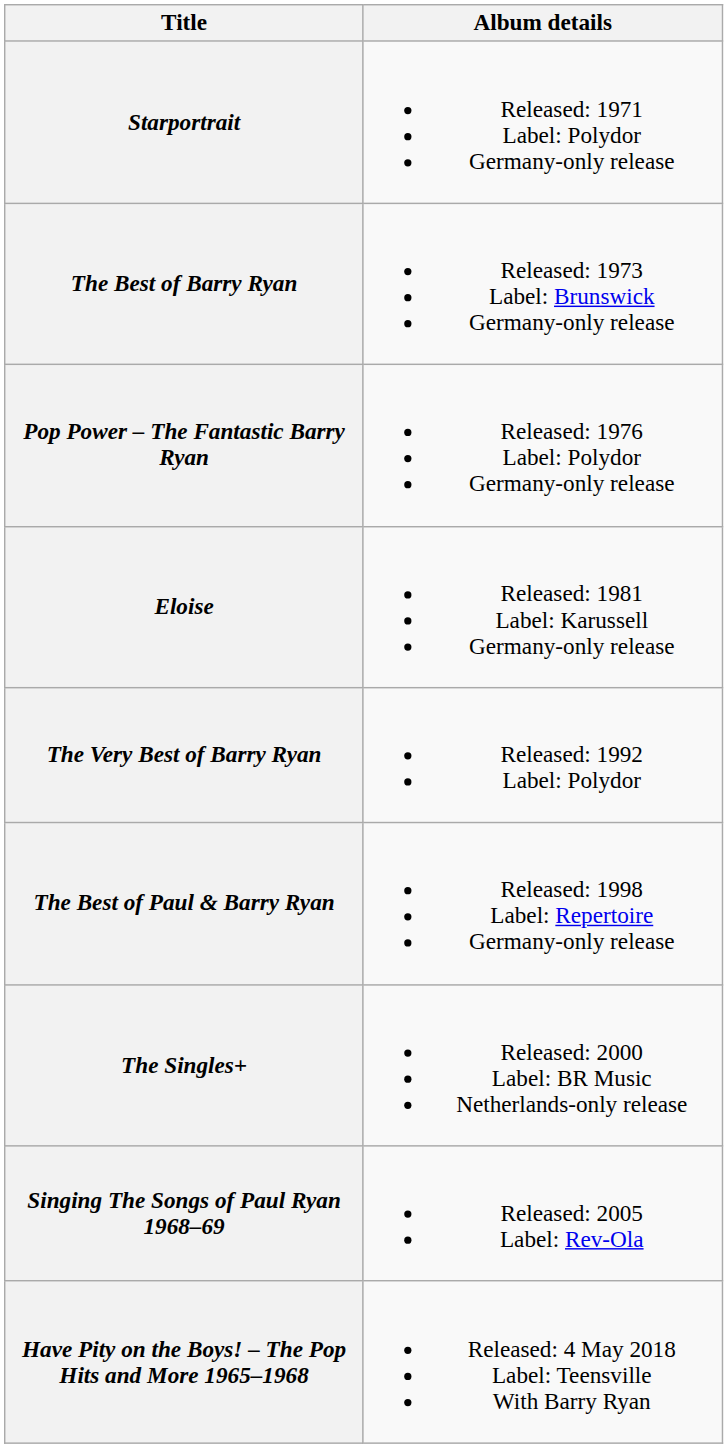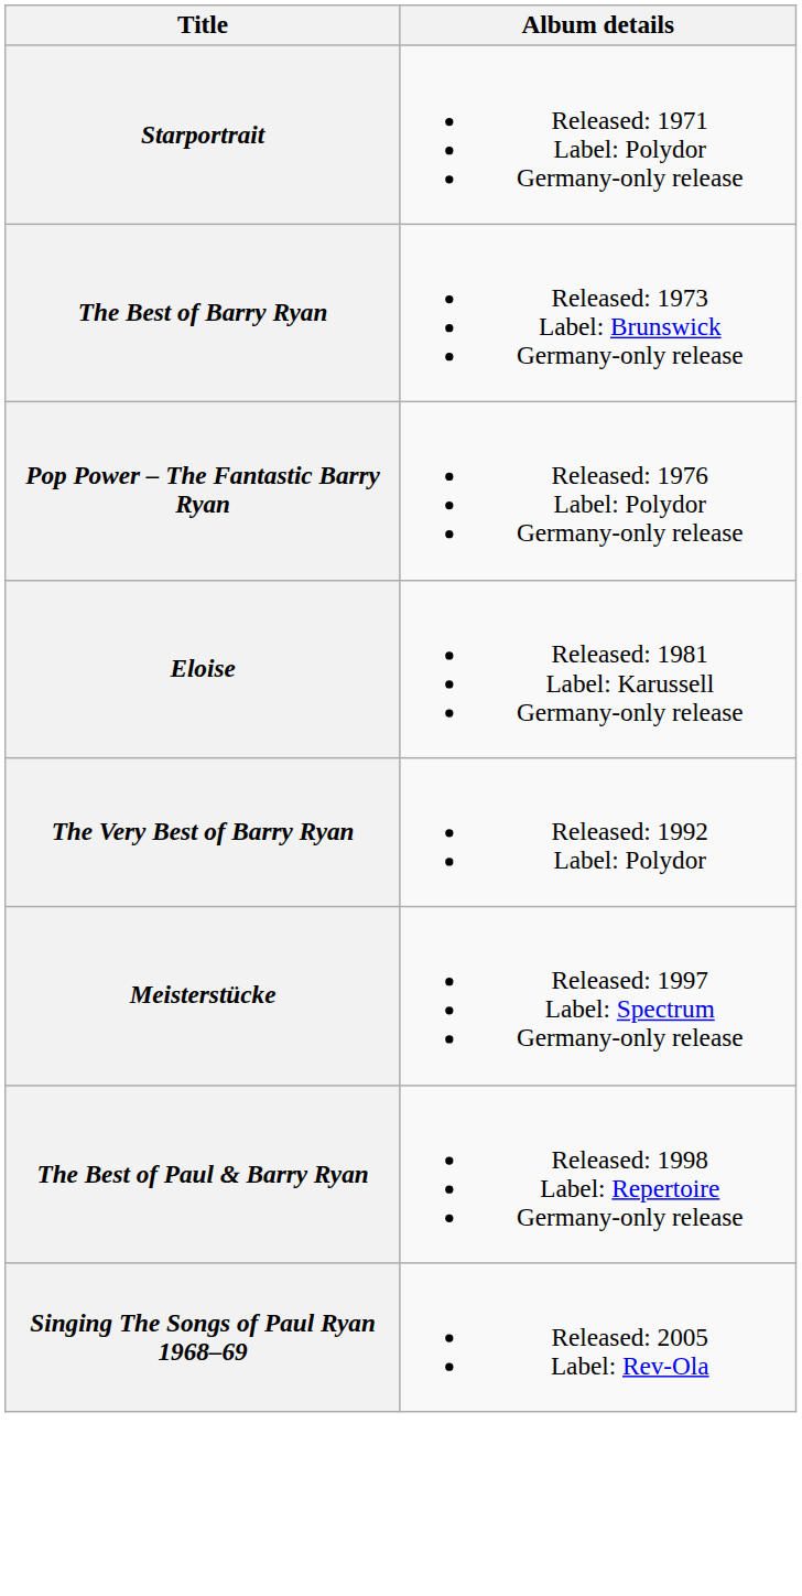 <table class="wikitable plainrowheaders" style="text-align:center;">
 <tr>
 <th scope="col" style="width:15em;">Title</th>
 <th scope="col" style="width:15em;">Album details</th>
 </tr>
 <tr>
 <th scope="row"><em>Starportrait</em></th>
 <td><br><ul><li>Released: 1971</li><li>Label: Polydor</li><li>Germany-only release</li></ul></td>
 </tr>
 <tr>
 <th scope="row"><em>The Best of Barry Ryan</em></th>
 <td><br><ul><li>Released: 1973</li><li>Label: <a href='#'>Brunswick</a></li><li>Germany-only release</li></ul></td>
 </tr>
 <tr>
 <th scope="row"><em>Pop Power – The Fantastic Barry Ryan</em></th>
 <td><br><ul><li>Released: 1976</li><li>Label: Polydor</li><li>Germany-only release</li></ul></td>
 </tr>
 <tr>
 <th scope="row"><em>Eloise</em></th>
 <td><br><ul><li>Released: 1981</li><li>Label: Karussell</li><li>Germany-only release</li></ul></td>
 </tr>
 <tr>
 <th scope="row"><em>The Very Best of Barry Ryan</em></th>
 <td><br><ul><li>Released: 1992</li><li>Label: Polydor</li></ul></td>
 </tr>
 <tr>
+<th scope="row"><em>Meisterstücke</em></th>
+<td><br><ul><li>Released: 1997</li><li>Label: <a href='#'>Spectrum</a></li><li>Germany-only release</li></ul></td>
+</tr>
+<tr>
 <th scope="row"><em>The Best of Paul & Barry Ryan</em></th>
 <td><br><ul><li>Released: 1998</li><li>Label: <a href='#'>Repertoire</a></li><li>Germany-only release</li></ul></td>
-</tr>
-<tr>
-<th scope="row"><em>The Singles+</em></th>
-<td><br><ul><li>Released: 2000</li><li>Label: BR Music</li><li>Netherlands-only release</li></ul></td>
 </tr>
 <tr>
 <th scope="row"><em>Singing The Songs of Paul Ryan 1968–69</em></th>
 <td><br><ul><li>Released: 2005</li><li>Label: <a href='#'>Rev-Ola</a></li></ul></td>
 </tr>
-<tr>
-<th scope="row"><em>Have Pity on the Boys! – The Pop Hits and More 1965–1968</em></th>
-<td><br><ul><li>Released: 4 May 2018</li><li>Label: Teensville</li><li>With Barry Ryan</li></ul></td>
-</tr>
 </table>
